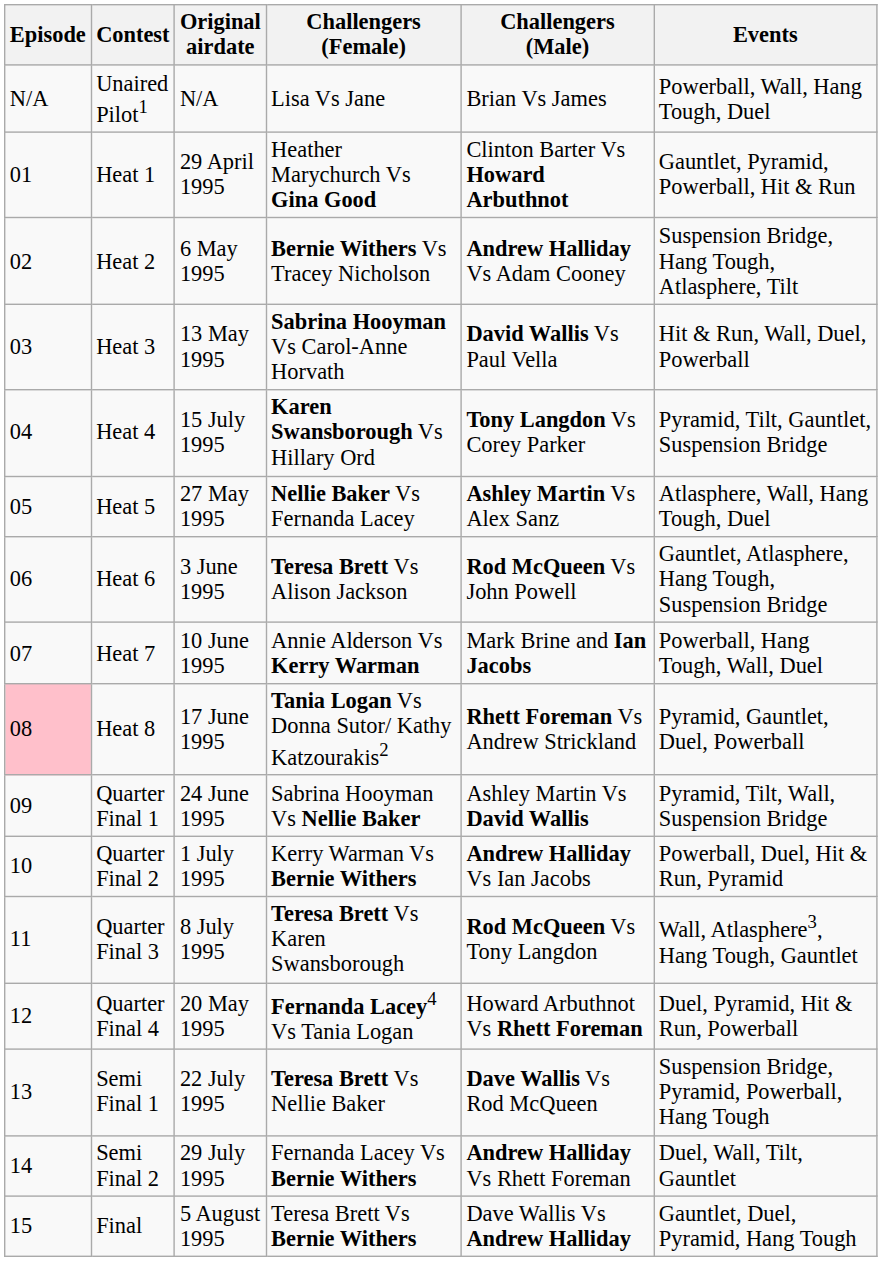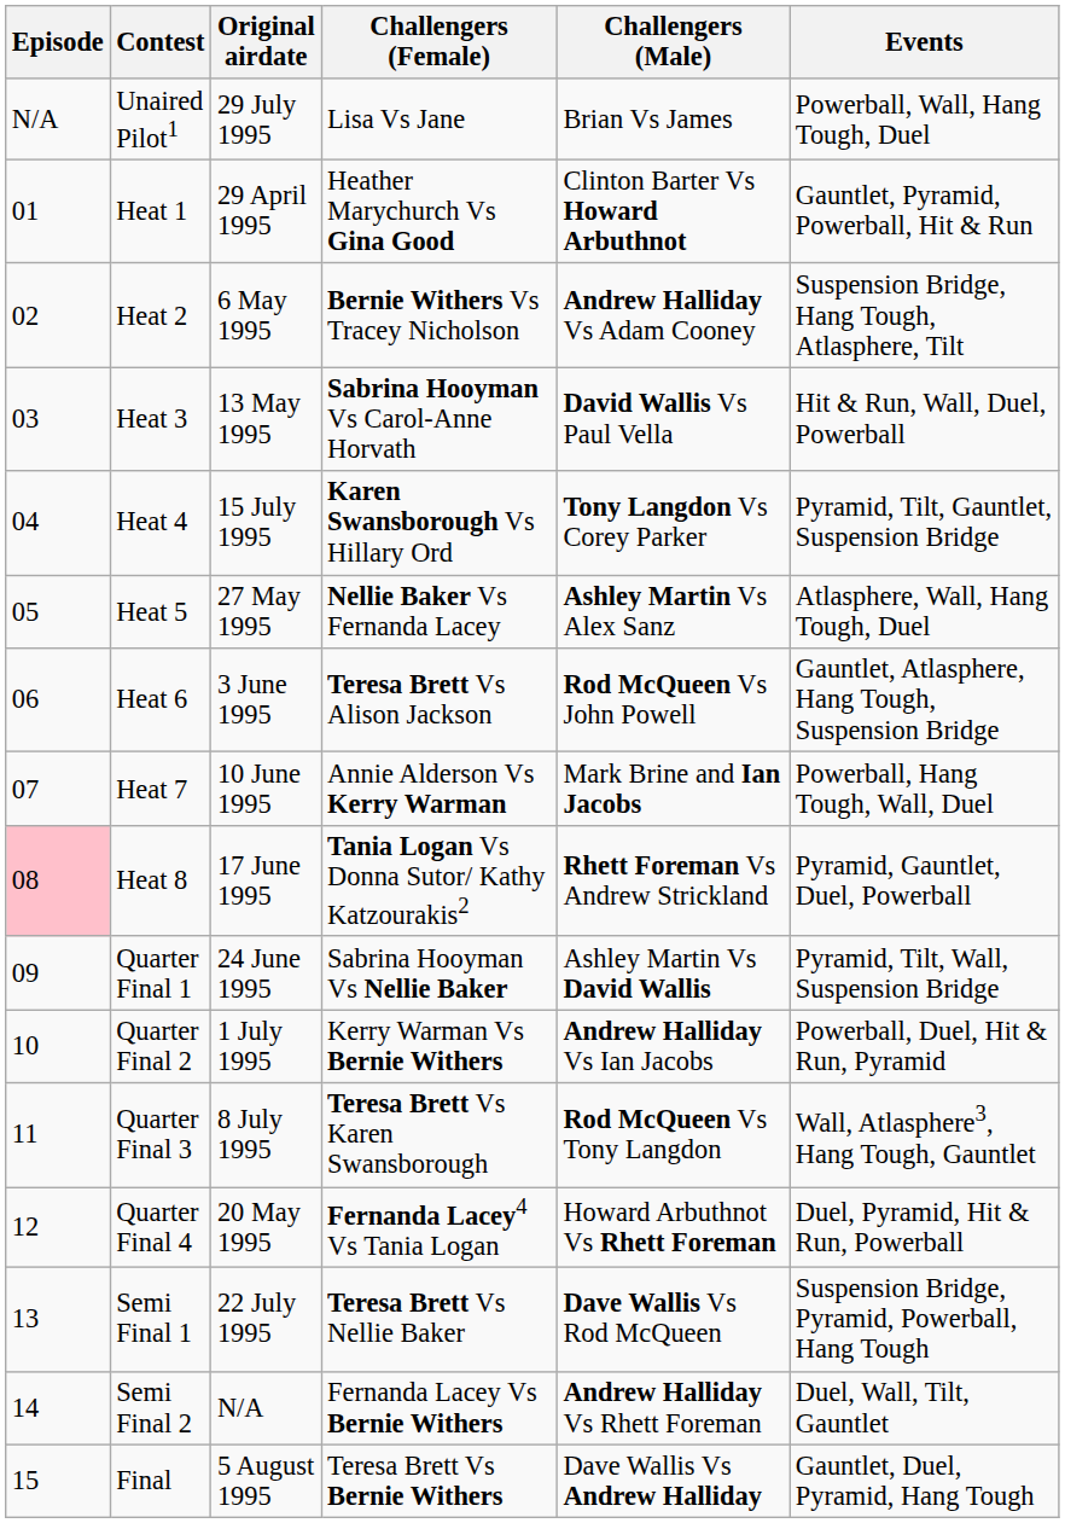 <table class="wikitable" width=100% style="margin-right: 0;">
 <tr>
 <th width="5%">Episode</th>
 <th width="9%">Contest</th>
 <th width="9%">Original airdate</th>
 <th width="23%">Challengers (Female)</th>
 <th width="23%">Challengers (Male)</th>
 <th width="27%">Events</th>
 </tr>
 <tr>
 <td>N/A</td>
 <td>Unaired Pilot<sup>1</sup></td>
-<td>N/A</td>
+<td>29 July 1995</td>
 <td>Lisa Vs Jane</td>
 <td>Brian Vs James</td>
 <td>Powerball, Wall, Hang Tough, Duel</td>
 </tr>
 <tr>
 <td>01</td>
 <td>Heat 1</td>
 <td>29 April 1995</td>
 <td>Heather Marychurch Vs <strong>Gina Good</strong></td>
 <td>Clinton Barter Vs <strong>Howard Arbuthnot</strong></td>
 <td>Gauntlet, Pyramid, Powerball, Hit & Run</td>
 </tr>
 <tr>
 <td>02</td>
 <td>Heat 2</td>
 <td>6 May 1995</td>
 <td><strong>Bernie Withers</strong> Vs Tracey Nicholson</td>
 <td><strong>Andrew Halliday</strong> Vs Adam Cooney</td>
 <td>Suspension Bridge, Hang Tough, Atlasphere, Tilt</td>
 </tr>
 <tr>
 <td>03</td>
 <td>Heat 3</td>
 <td>13 May 1995</td>
 <td><strong>Sabrina Hooyman</strong> Vs Carol-Anne Horvath</td>
 <td><strong>David Wallis</strong> Vs Paul Vella</td>
 <td>Hit & Run, Wall, Duel, Powerball</td>
 </tr>
 <tr>
 <td>04</td>
 <td>Heat 4</td>
 <td>15 July 1995</td>
 <td><strong>Karen Swansborough</strong> Vs Hillary Ord</td>
 <td><strong>Tony Langdon</strong> Vs Corey Parker</td>
 <td>Pyramid, Tilt, Gauntlet, Suspension Bridge</td>
 </tr>
 <tr>
 <td>05</td>
 <td>Heat 5</td>
 <td>27 May 1995</td>
 <td><strong>Nellie Baker</strong> Vs Fernanda Lacey</td>
 <td><strong>Ashley Martin</strong> Vs Alex Sanz</td>
 <td>Atlasphere, Wall, Hang Tough, Duel</td>
 </tr>
 <tr>
 <td>06</td>
 <td>Heat 6</td>
 <td>3 June 1995</td>
 <td><strong>Teresa Brett</strong> Vs Alison Jackson</td>
 <td><strong>Rod McQueen</strong> Vs John Powell</td>
 <td>Gauntlet, Atlasphere, Hang Tough, Suspension Bridge</td>
 </tr>
 <tr>
 <td>07</td>
 <td>Heat 7</td>
 <td>10 June 1995</td>
 <td>Annie Alderson Vs <strong>Kerry Warman</strong></td>
 <td>Mark Brine and <strong>Ian Jacobs</strong></td>
 <td>Powerball, Hang Tough, Wall, Duel</td>
 </tr>
 <tr>
 <td style="background: pink;">08</td>
 <td>Heat 8</td>
 <td>17 June 1995</td>
 <td><strong>Tania Logan</strong> Vs Donna Sutor/ Kathy Katzourakis<sup>2</sup></td>
 <td><strong>Rhett Foreman</strong> Vs Andrew Strickland</td>
 <td>Pyramid, Gauntlet, Duel, Powerball</td>
 </tr>
 <tr>
 <td>09</td>
 <td>Quarter Final 1</td>
 <td>24 June 1995</td>
 <td>Sabrina Hooyman Vs <strong>Nellie Baker</strong></td>
 <td>Ashley Martin Vs <strong>David Wallis</strong></td>
 <td>Pyramid, Tilt, Wall, Suspension Bridge</td>
 </tr>
 <tr>
 <td>10</td>
 <td>Quarter Final 2</td>
 <td>1 July 1995</td>
 <td>Kerry Warman Vs <strong>Bernie Withers</strong></td>
 <td><strong>Andrew Halliday</strong> Vs Ian Jacobs</td>
 <td>Powerball, Duel, Hit & Run, Pyramid</td>
 </tr>
 <tr>
 <td>11</td>
 <td>Quarter Final 3</td>
 <td>8 July 1995</td>
 <td><strong>Teresa Brett</strong> Vs Karen Swansborough</td>
 <td><strong>Rod McQueen</strong> Vs Tony Langdon</td>
 <td>Wall, Atlasphere<sup>3</sup>, Hang Tough, Gauntlet</td>
 </tr>
 <tr>
 <td>12</td>
 <td>Quarter Final 4</td>
 <td>20 May 1995</td>
 <td><strong>Fernanda Lacey</strong><sup>4</sup> Vs Tania Logan</td>
 <td>Howard Arbuthnot Vs <strong>Rhett Foreman</strong></td>
 <td>Duel, Pyramid, Hit & Run, Powerball</td>
 </tr>
 <tr>
 <td>13</td>
 <td>Semi Final 1</td>
 <td>22 July 1995</td>
 <td><strong>Teresa Brett</strong> Vs Nellie Baker</td>
 <td><strong>Dave Wallis</strong> Vs Rod McQueen</td>
 <td>Suspension Bridge, Pyramid, Powerball, Hang Tough</td>
 </tr>
 <tr>
 <td>14</td>
 <td>Semi Final 2</td>
-<td>29 July 1995</td>
+<td>N/A</td>
 <td>Fernanda Lacey Vs <strong>Bernie Withers</strong></td>
 <td><strong>Andrew Halliday</strong> Vs Rhett Foreman</td>
 <td>Duel, Wall, Tilt, Gauntlet</td>
 </tr>
 <tr>
 <td>15</td>
 <td>Final</td>
 <td>5 August 1995</td>
 <td>Teresa Brett Vs <strong>Bernie Withers</strong></td>
 <td>Dave Wallis Vs <strong>Andrew Halliday</strong></td>
 <td>Gauntlet, Duel, Pyramid, Hang Tough</td>
 </tr>
 </table>
